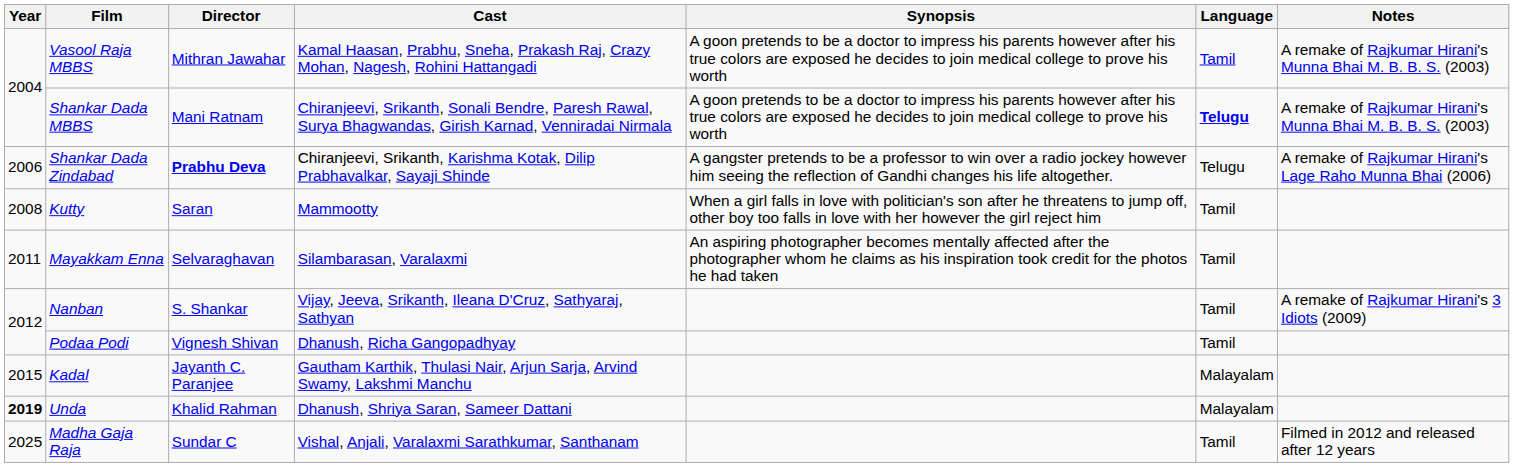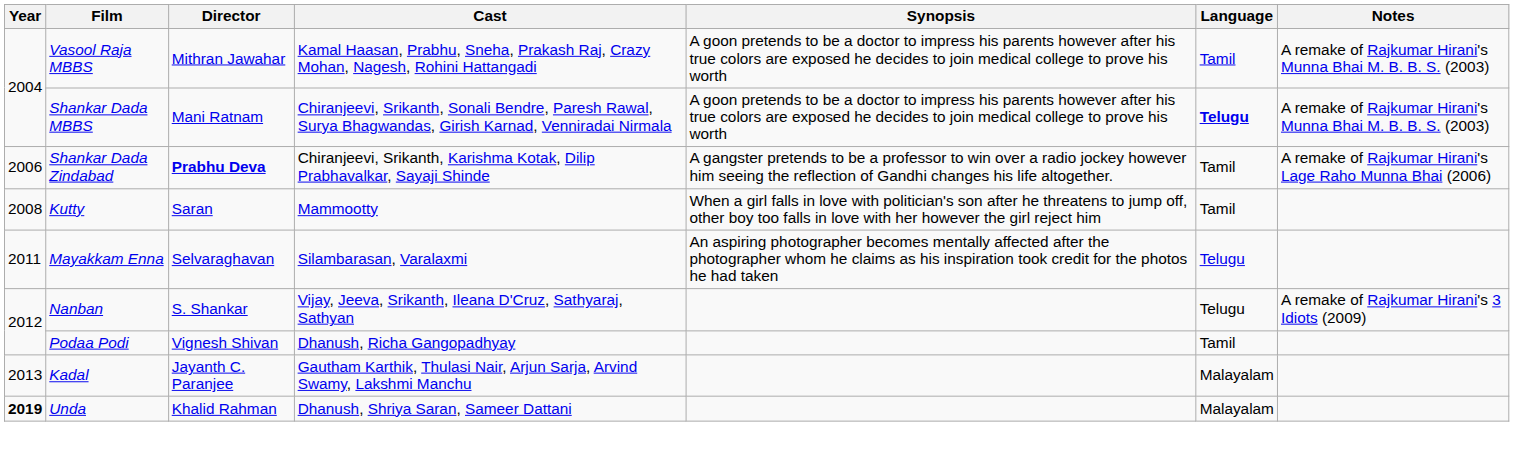 <table class="wikitable">
 <tr style="background:#ccc; text-align:center;">
 <th>Year</th>
 <th>Film</th>
 <th>Director</th>
 <th>Cast</th>
 <th>Synopsis</th>
 <th>Language</th>
 <th>Notes</th>
 </tr>
 <tr>
 <td rowspan="2">2004</td>
 <td><em><a href='#'>Vasool Raja MBBS</a></em></td>
 <td><a href='#'>Mithran Jawahar</a></td>
 <td><a href='#'>Kamal Haasan</a>, <a href='#'>Prabhu</a>, <a href='#'>Sneha</a>, <a href='#'>Prakash Raj</a>, <a href='#'>Crazy Mohan</a>, <a href='#'>Nagesh</a>, <a href='#'>Rohini Hattangadi</a></td>
 <td>A goon pretends to be a doctor to impress his parents however after his true colors are exposed he decides to join medical college to prove his worth</td>
 <td><a href='#'>Tamil</a></td>
 <td>A remake of <a href='#'>Rajkumar Hirani</a>'s <a href='#'>Munna Bhai M. B. B. S.</a> (2003)</td>
 </tr>
 <tr>
 <td><em><a href='#'>Shankar Dada MBBS</a></em></td>
 <td><a href='#'>Mani Ratnam</a></td>
 <td><a href='#'>Chiranjeevi</a>, <a href='#'>Srikanth</a>, <a href='#'>Sonali Bendre</a>, <a href='#'>Paresh Rawal</a>, <a href='#'>Surya Bhagwandas</a>, <a href='#'>Girish Karnad</a>, <a href='#'>Venniradai Nirmala</a></td>
 <td>A goon pretends to be a doctor to impress his parents however after his true colors are exposed he decides to join medical college to prove his worth</td>
 <td><strong><a href='#'>Telugu</a></strong></td>
 <td>A remake of <a href='#'>Rajkumar Hirani</a>'s <a href='#'>Munna Bhai M. B. B. S.</a> (2003)</td>
 </tr>
 <tr>
 <td>2006</td>
 <td><em><a href='#'>Shankar Dada Zindabad</a></em></td>
 <td><strong><a href='#'>Prabhu Deva</a></strong></td>
 <td>Chiranjeevi, Srikanth, <a href='#'>Karishma Kotak</a>, <a href='#'>Dilip Prabhavalkar</a>, <a href='#'>Sayaji Shinde</a></td>
 <td>A gangster pretends to be a professor to win over a radio jockey however him seeing the reflection of Gandhi changes his life altogether.</td>
-<td>Telugu</td>
+<td>Tamil</td>
 <td>A remake of <a href='#'>Rajkumar Hirani</a>'s <a href='#'>Lage Raho Munna Bhai</a> (2006)</td>
 </tr>
 <tr>
 <td>2008</td>
 <td><em><a href='#'>Kutty</a></em></td>
 <td><a href='#'>Saran</a></td>
 <td><a href='#'>Mammootty</a></td>
 <td>When a girl falls in love with politician's son after he threatens to jump off, other boy too falls in love with her however the girl reject him</td>
 <td>Tamil</td>
 <td></td>
 </tr>
 <tr>
 <td>2011</td>
 <td><em><a href='#'>Mayakkam Enna</a></em></td>
 <td><a href='#'>Selvaraghavan</a></td>
 <td><a href='#'>Silambarasan</a>, <a href='#'>Varalaxmi</a></td>
 <td>An aspiring photographer becomes mentally affected after the photographer whom he claims as his inspiration took credit for the photos he had taken</td>
-<td>Tamil</td>
+<td><a href='#'>Telugu</a></td>
 <td></td>
 </tr>
 <tr>
 <td rowspan="2">2012</td>
 <td><em><a href='#'>Nanban</a></em></td>
 <td><a href='#'>S. Shankar</a></td>
 <td><a href='#'>Vijay</a>, <a href='#'>Jeeva</a>, <a href='#'>Srikanth</a>, <a href='#'>Ileana D'Cruz</a>, <a href='#'>Sathyaraj</a>, <a href='#'>Sathyan</a></td>
 <td></td>
-<td>Tamil</td>
+<td>Telugu</td>
 <td>A remake of <a href='#'>Rajkumar Hirani</a>'s <a href='#'>3 Idiots</a> (2009)</td>
 </tr>
 <tr>
 <td><em><a href='#'>Podaa Podi</a></em></td>
 <td><a href='#'>Vignesh Shivan</a></td>
 <td><a href='#'>Dhanush</a>, <a href='#'>Richa Gangopadhyay</a></td>
 <td></td>
 <td>Tamil</td>
 <td></td>
 </tr>
 <tr>
-<td>2015</td>
+<td>2013</td>
 <td><em><a href='#'>Kadal</a></em></td>
 <td><a href='#'>Jayanth C. Paranjee</a></td>
 <td><a href='#'>Gautham Karthik</a>, <a href='#'>Thulasi Nair</a>, <a href='#'>Arjun Sarja</a>, <a href='#'>Arvind Swamy</a>, <a href='#'>Lakshmi Manchu</a></td>
 <td></td>
 <td>Malayalam</td>
 <td></td>
 </tr>
 <tr>
 <td><strong>2019</strong></td>
 <td><em><a href='#'>Unda</a></em></td>
 <td><a href='#'>Khalid Rahman</a></td>
 <td><a href='#'>Dhanush</a>, <a href='#'>Shriya Saran</a>, <a href='#'>Sameer Dattani</a></td>
 <td></td>
 <td>Malayalam</td>
 <td></td>
 </tr>
-<tr>
-<td>2025</td>
-<td><em><a href='#'>Madha Gaja Raja</a></em></td>
-<td><a href='#'>Sundar C</a></td>
-<td><a href='#'>Vishal</a>, <a href='#'>Anjali</a>, <a href='#'>Varalaxmi Sarathkumar</a>, <a href='#'>Santhanam</a></td>
-<td></td>
-<td>Tamil</td>
-<td>Filmed in 2012 and released after 12 years</td>
-</tr>
 </table>
